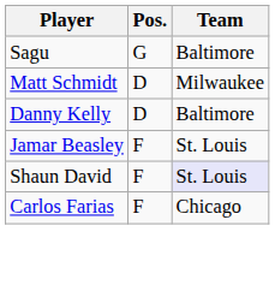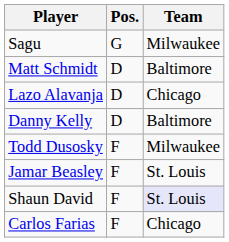 <table class="wikitable">
 <tr>
 <th>Player</th>
 <th>Pos.</th>
 <th>Team</th>
 </tr>
 <tr>
 <td>Sagu</td>
 <td>G</td>
-<td>Baltimore</td>
+<td>Milwaukee</td>
 </tr>
 <tr>
 <td><a href='#'>Matt Schmidt</a></td>
 <td>D</td>
-<td>Milwaukee</td>
+<td>Baltimore</td>
+</tr>
+<tr>
+<td><a href='#'>Lazo Alavanja</a></td>
+<td>D</td>
+<td>Chicago</td>
 </tr>
 <tr>
 <td><a href='#'>Danny Kelly</a></td>
 <td>D</td>
 <td>Baltimore</td>
+</tr>
+<tr>
+<td><a href='#'>Todd Dusosky</a></td>
+<td>F</td>
+<td>Milwaukee</td>
 </tr>
 <tr>
 <td><a href='#'>Jamar Beasley</a></td>
 <td>F</td>
 <td>St. Louis</td>
 </tr>
 <tr>
 <td>Shaun David</td>
 <td>F</td>
 <td style="background: lavender;">St. Louis</td>
 </tr>
 <tr>
 <td><a href='#'>Carlos Farias</a></td>
 <td>F</td>
 <td>Chicago</td>
 </tr>
 </table>
